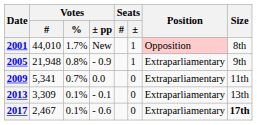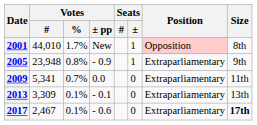 <table class="wikitable">
 <tr>
 <th rowspan="2">Date</th>
 <th colspan="3">Votes</th>
 <th colspan="2">Seats</th>
 <th rowspan="2">Position</th>
 <th rowspan="2">Size</th>
 </tr>
 <tr>
 <th>#</th>
 <th>%</th>
 <th>± pp</th>
 <th>#</th>
 <th>±</th>
 </tr>
 <tr>
 <th><a href='#'>2001</a></th>
 <td>44,010</td>
 <td>1.7%</td>
 <td>New</td>
 <td></td>
 <td> 1</td>
 <td style="background:#fcc;">Opposition</td>
 <td style="text-align:center;">8th</td>
 </tr>
 <tr>
 <th><a href='#'>2005</a></th>
-<td>21,948</td>
+<td>23,948</td>
 <td>0.8%</td>
 <td>- 0.9</td>
 <td></td>
 <td> 1</td>
 <td>Extraparliamentary</td>
 <td style="text-align:center;">9th</td>
 </tr>
 <tr>
 <th><a href='#'>2009</a></th>
 <td>5,341</td>
 <td>0.7%</td>
 <td>0.0</td>
 <td></td>
 <td> 0</td>
 <td>Extraparliamentary</td>
 <td style="text-align:center;">11th</td>
 </tr>
 <tr>
 <th><a href='#'>2013</a></th>
 <td>3,309</td>
 <td>0.1%</td>
 <td>- 0.1</td>
 <td></td>
 <td> 0</td>
 <td>Extraparliamentary</td>
 <td style="text-align:center;">13th</td>
 </tr>
 <tr>
 <th><a href='#'>2017</a></th>
 <td>2,467</td>
 <td>0.1%</td>
 <td>- 0.6</td>
 <td></td>
 <td> 0</td>
 <td>Extraparliamentary</td>
 <td style="text-align:center;"><strong>17th</strong></td>
 </tr>
 </table>
